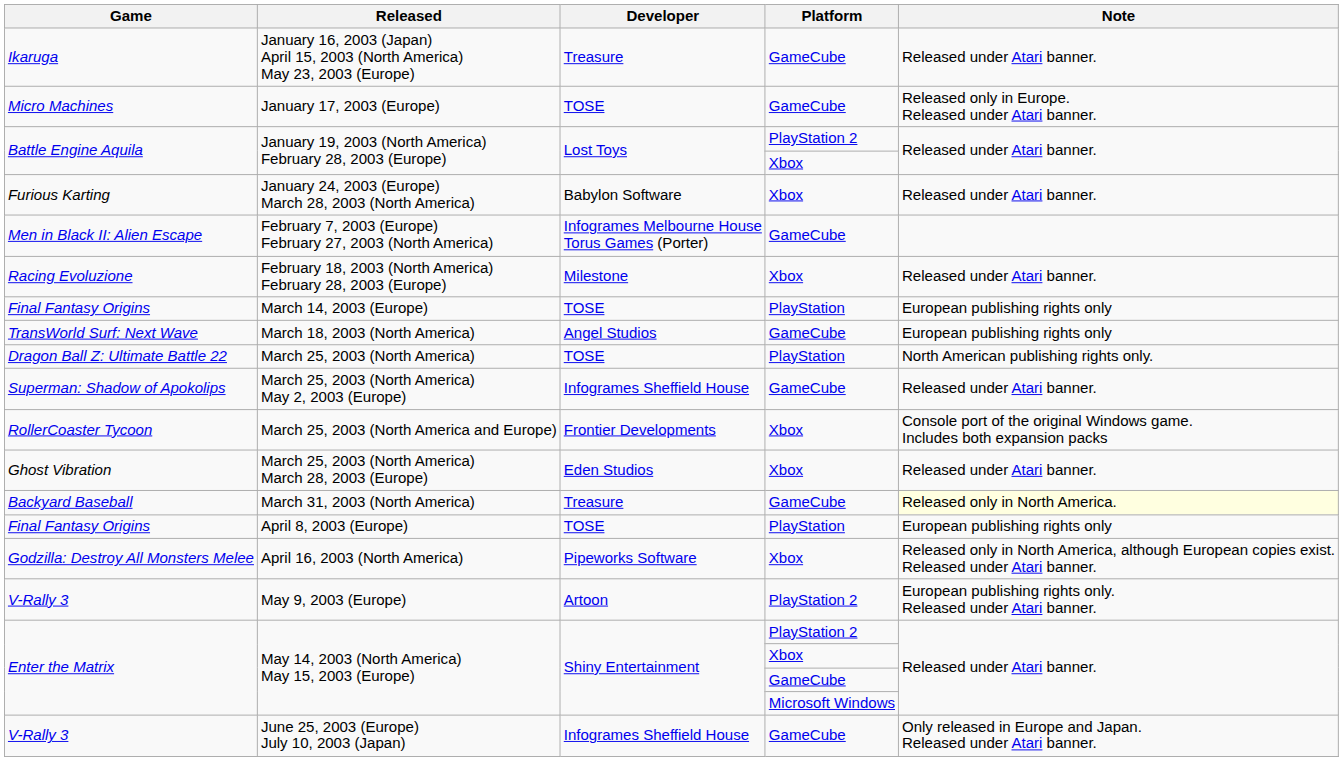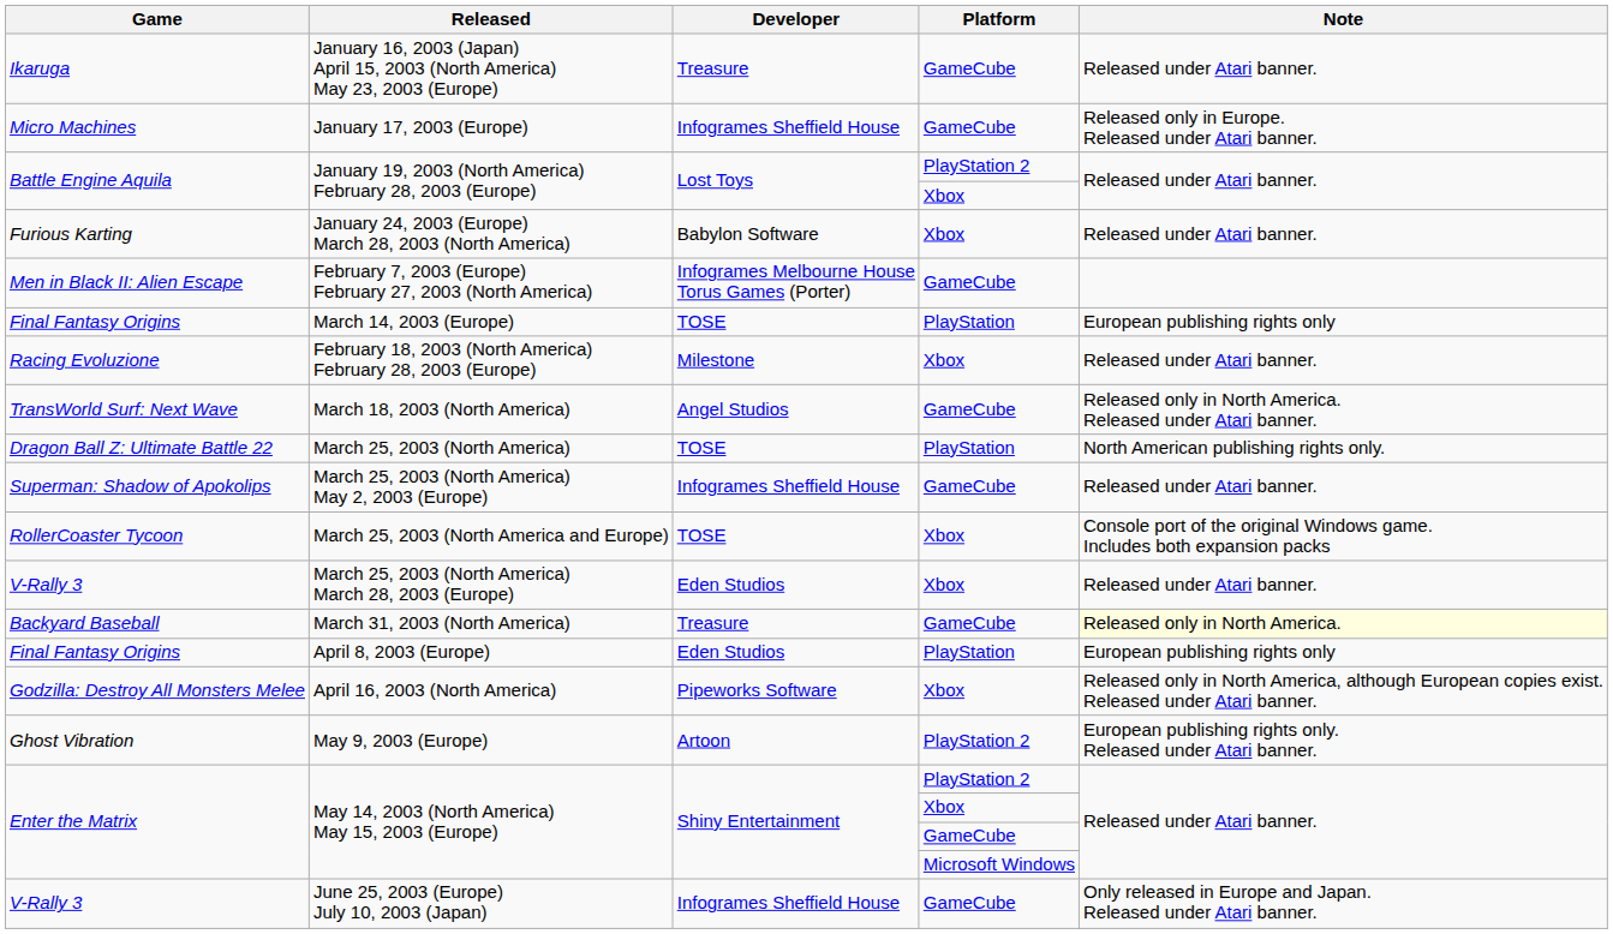 <table class="wikitable sortable">
 <tr>
 <th>Game</th>
 <th>Released</th>
 <th>Developer</th>
 <th>Platform</th>
 <th>Note</th>
 </tr>
 <tr>
 <td><em><a href='#'>Ikaruga</a></em></td>
 <td>January 16, 2003 (Japan)<br>April 15, 2003 (North America)<br>May 23, 2003 (Europe)</td>
 <td><a href='#'>Treasure</a></td>
 <td><a href='#'>GameCube</a></td>
 <td>Released under <a href='#'>Atari</a> banner.</td>
 </tr>
 <tr>
 <td><em><a href='#'>Micro Machines</a></em></td>
 <td>January 17, 2003 (Europe)</td>
-<td><a href='#'>TOSE</a></td>
+<td><a href='#'>Infogrames Sheffield House</a></td>
 <td><a href='#'>GameCube</a></td>
 <td>Released only in Europe.<br>Released under <a href='#'>Atari</a> banner.</td>
 </tr>
 <tr>
 <td rowspan="2"><em><a href='#'>Battle Engine Aquila</a></em></td>
 <td rowspan="2">January 19, 2003 (North America)<br>February 28, 2003 (Europe)</td>
 <td rowspan="2"><a href='#'>Lost Toys</a></td>
 <td><a href='#'>PlayStation 2</a></td>
 <td rowspan="2">Released under <a href='#'>Atari</a> banner.</td>
 </tr>
 <tr>
 <td><a href='#'>Xbox</a></td>
 </tr>
 <tr>
 <td><em>Furious Karting</em></td>
 <td>January 24, 2003 (Europe)<br>March 28, 2003 (North America)</td>
 <td>Babylon Software</td>
 <td><a href='#'>Xbox</a></td>
 <td>Released under <a href='#'>Atari</a> banner.</td>
 </tr>
 <tr>
 <td><em><a href='#'>Men in Black II: Alien Escape</a></em></td>
 <td>February 7, 2003 (Europe)<br>February 27, 2003 (North America)</td>
 <td><a href='#'>Infogrames Melbourne House</a><br><a href='#'>Torus Games</a> (Porter)</td>
 <td><a href='#'>GameCube</a></td>
 <td></td>
 </tr>
 <tr>
+<td><em><a href='#'>Final Fantasy Origins</a></em></td>
+<td>March 14, 2003 (Europe)</td>
+<td><a href='#'>TOSE</a></td>
+<td><a href='#'>PlayStation</a></td>
+<td>European publishing rights only</td>
+</tr>
+<tr>
 <td><em><a href='#'>Racing Evoluzione</a></em></td>
 <td>February 18, 2003 (North America)<br>February 28, 2003 (Europe)</td>
 <td><a href='#'>Milestone</a></td>
 <td><a href='#'>Xbox</a></td>
 <td>Released under <a href='#'>Atari</a> banner.</td>
 </tr>
 <tr>
-<td><em><a href='#'>Final Fantasy Origins</a></em></td>
-<td>March 14, 2003 (Europe)</td>
-<td><a href='#'>TOSE</a></td>
-<td><a href='#'>PlayStation</a></td>
-<td>European publishing rights only</td>
-</tr>
-<tr>
 <td><em><a href='#'>TransWorld Surf: Next Wave</a></em></td>
 <td>March 18, 2003 (North America)</td>
 <td><a href='#'>Angel Studios</a></td>
 <td><a href='#'>GameCube</a></td>
-<td>European publishing rights only</td>
+<td>Released only in North America.<br>Released under <a href='#'>Atari</a> banner.</td>
 </tr>
 <tr>
 <td><em><a href='#'>Dragon Ball Z: Ultimate Battle 22</a></em></td>
 <td>March 25, 2003 (North America)</td>
 <td><a href='#'>TOSE</a></td>
 <td><a href='#'>PlayStation</a></td>
 <td>North American publishing rights only.</td>
 </tr>
 <tr>
 <td><em><a href='#'>Superman: Shadow of Apokolips</a></em></td>
 <td>March 25, 2003 (North America)<br>May 2, 2003 (Europe)</td>
 <td><a href='#'>Infogrames Sheffield House</a></td>
 <td><a href='#'>GameCube</a></td>
 <td>Released under <a href='#'>Atari</a> banner.</td>
 </tr>
 <tr>
 <td><em><a href='#'>RollerCoaster Tycoon</a></em></td>
 <td>March 25, 2003 (North America and Europe)</td>
-<td><a href='#'>Frontier Developments</a></td>
+<td><a href='#'>TOSE</a></td>
 <td><a href='#'>Xbox</a></td>
 <td>Console port of the original Windows game.<br>Includes both expansion packs</td>
 </tr>
 <tr>
-<td><em>Ghost Vibration</em></td>
+<td><em><a href='#'>V-Rally 3</a></em></td>
 <td>March 25, 2003 (North America)<br>March 28, 2003 (Europe)</td>
 <td><a href='#'>Eden Studios</a></td>
 <td><a href='#'>Xbox</a></td>
 <td>Released under <a href='#'>Atari</a> banner.</td>
 </tr>
 <tr>
 <td><em><a href='#'>Backyard Baseball</a></em></td>
 <td>March 31, 2003 (North America)</td>
 <td><a href='#'>Treasure</a></td>
 <td><a href='#'>GameCube</a></td>
 <td style="background: lightyellow;">Released only in North America.</td>
 </tr>
 <tr>
 <td><em><a href='#'>Final Fantasy Origins</a></em></td>
 <td>April 8, 2003 (Europe)</td>
-<td><a href='#'>TOSE</a></td>
+<td><a href='#'>Eden Studios</a></td>
 <td><a href='#'>PlayStation</a></td>
 <td>European publishing rights only</td>
 </tr>
 <tr>
 <td><em><a href='#'>Godzilla: Destroy All Monsters Melee</a></em></td>
 <td>April 16, 2003 (North America)</td>
 <td><a href='#'>Pipeworks Software</a></td>
 <td><a href='#'>Xbox</a></td>
 <td>Released only in North America, although European copies exist.<br>Released under <a href='#'>Atari</a> banner.</td>
 </tr>
 <tr>
-<td><em><a href='#'>V-Rally 3</a></em></td>
+<td><em>Ghost Vibration</em></td>
 <td>May 9, 2003 (Europe)</td>
 <td><a href='#'>Artoon</a></td>
 <td><a href='#'>PlayStation 2</a></td>
 <td>European publishing rights only.<br>Released under <a href='#'>Atari</a> banner.</td>
 </tr>
 <tr>
 <td rowspan="4"><em><a href='#'>Enter the Matrix</a></em></td>
 <td rowspan="4">May 14, 2003 (North America)<br>May 15, 2003 (Europe)</td>
 <td rowspan="4"><a href='#'>Shiny Entertainment</a></td>
 <td><a href='#'>PlayStation 2</a></td>
 <td rowspan="4">Released under <a href='#'>Atari</a> banner.</td>
 </tr>
 <tr>
 <td><a href='#'>Xbox</a></td>
 </tr>
 <tr>
 <td><a href='#'>GameCube</a></td>
 </tr>
 <tr>
 <td><a href='#'>Microsoft Windows</a></td>
 </tr>
 <tr>
 <td><em><a href='#'>V-Rally 3</a></em></td>
 <td>June 25, 2003 (Europe)<br>July 10, 2003 (Japan)</td>
 <td><a href='#'>Infogrames Sheffield House</a></td>
 <td><a href='#'>GameCube</a></td>
 <td>Only released in Europe and Japan.<br>Released under <a href='#'>Atari</a> banner.</td>
 </tr>
 </table>
